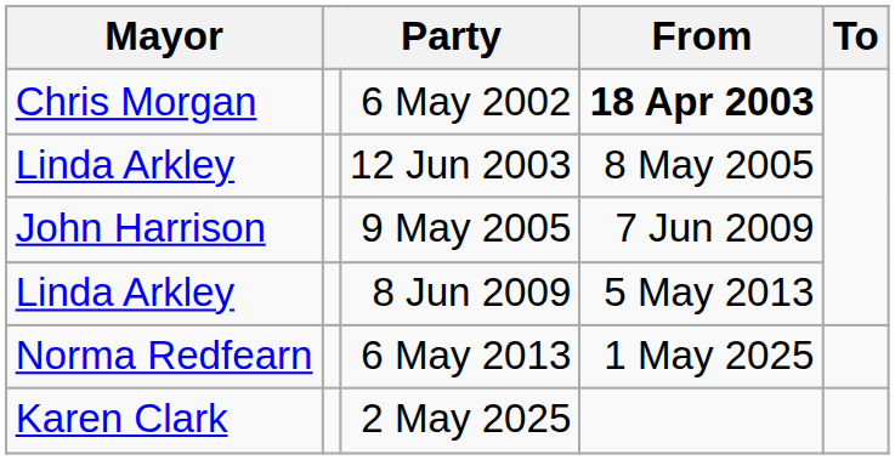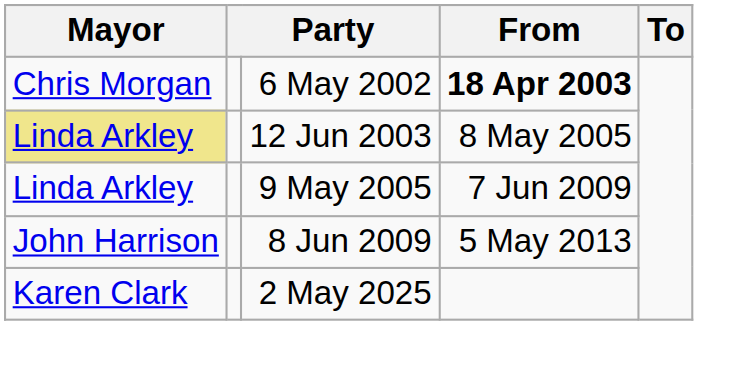 <table class=wikitable>
 <tr>
 <th>Mayor</th>
 <th colspan=2>Party</th>
 <th>From</th>
 <th>To</th>
 </tr>
 <tr>
 <td><a href='#'>Chris Morgan</a></td>
 <td></td>
 <td align=right>6 May 2002</td>
 <td align=right><strong>18 Apr 2003</strong></td>
 </tr>
 <tr>
-<td><a href='#'>Linda Arkley</a></td>
+<td style="background: khaki;"><a href='#'>Linda Arkley</a></td>
 <td></td>
 <td align=right>12 Jun 2003</td>
 <td align=right>8 May 2005</td>
 </tr>
 <tr>
-<td><a href='#'>John Harrison</a></td>
+<td><a href='#'>Linda Arkley</a></td>
 <td></td>
 <td align=right>9 May 2005</td>
 <td align=right>7 Jun 2009</td>
 </tr>
 <tr>
-<td><a href='#'>Linda Arkley</a></td>
+<td><a href='#'>John Harrison</a></td>
 <td></td>
 <td align=right>8 Jun 2009</td>
 <td align=right>5 May 2013</td>
-</tr>
-<tr>
-<td><a href='#'>Norma Redfearn</a></td>
-<td></td>
-<td align=right>6 May 2013</td>
-<td align=right>1 May 2025</td>
-<td></td>
 </tr>
 <tr>
 <td><a href='#'>Karen Clark</a></td>
 <td></td>
 <td align=right>2 May 2025</td>
 <td align=right></td>
 </tr>
 </table>
